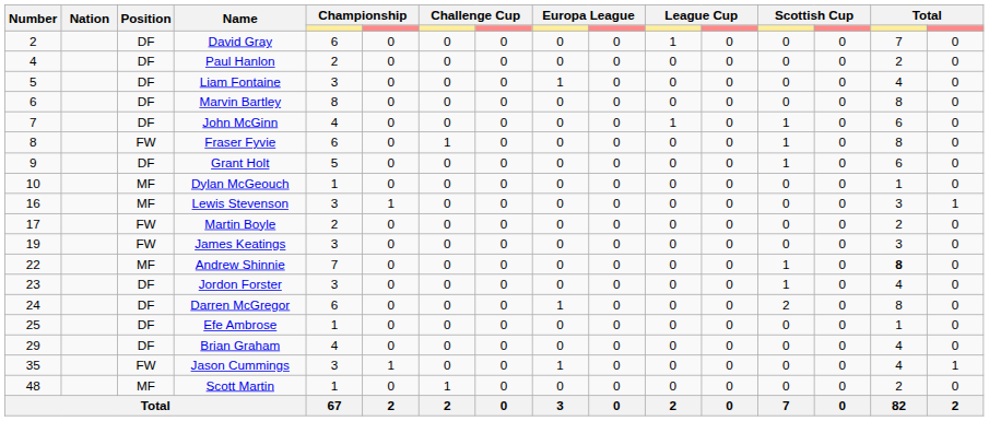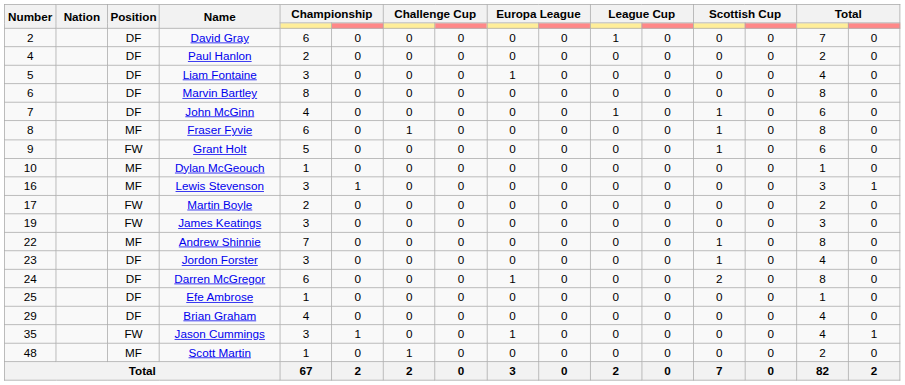 <table class="wikitable" style="font-size: 95%; text-align: center;">
 <tr>
 <th rowspan=2 width=60>Number</th>
 <th rowspan=2 width=60>Nation</th>
 <th rowspan=2 width=60>Position</th>
 <th rowspan=2 width=150>Name</th>
 <th colspan=2>Championship</th>
 <th colspan=2>Challenge Cup</th>
 <th colspan=2>Europa League</th>
 <th colspan=2>League Cup</th>
 <th colspan=2>Scottish Cup</th>
 <th colspan=2>Total</th>
 </tr>
 <tr>
 <th style="width:60px; background:#fe9;"></th>
 <th style="width:60px; background:#ff8888;"></th>
 <th style="width:60px; background:#fe9;"></th>
 <th style="width:60px; background:#ff8888;"></th>
 <th style="width:60px; background:#fe9;"></th>
 <th style="width:60px; background:#ff8888;"></th>
 <th style="width:60px; background:#fe9;"></th>
 <th style="width:60px; background:#ff8888;"></th>
 <th style="width:60px; background:#fe9;"></th>
 <th style="width:60px; background:#ff8888;"></th>
 <th style="width:60px; background:#fe9;"></th>
 <th style="width:60px; background:#ff8888;"></th>
 </tr>
 <tr>
 <td>2</td>
 <td></td>
 <td>DF</td>
 <td><a href='#'>David Gray</a></td>
 <td>6</td>
 <td>0</td>
 <td>0</td>
 <td>0</td>
 <td>0</td>
 <td>0</td>
 <td>1</td>
 <td>0</td>
 <td>0</td>
 <td>0</td>
 <td>7</td>
 <td>0</td>
 </tr>
 <tr>
 <td>4</td>
 <td></td>
 <td>DF</td>
 <td><a href='#'>Paul Hanlon</a></td>
 <td>2</td>
 <td>0</td>
 <td>0</td>
 <td>0</td>
 <td>0</td>
 <td>0</td>
 <td>0</td>
 <td>0</td>
 <td>0</td>
 <td>0</td>
 <td>2</td>
 <td>0</td>
 </tr>
 <tr>
 <td>5</td>
 <td></td>
 <td>DF</td>
 <td><a href='#'>Liam Fontaine</a></td>
 <td>3</td>
 <td>0</td>
 <td>0</td>
 <td>0</td>
 <td>1</td>
 <td>0</td>
 <td>0</td>
 <td>0</td>
 <td>0</td>
 <td>0</td>
 <td>4</td>
 <td>0</td>
 </tr>
 <tr>
 <td>6</td>
 <td></td>
 <td>DF</td>
 <td><a href='#'>Marvin Bartley</a></td>
 <td>8</td>
 <td>0</td>
 <td>0</td>
 <td>0</td>
 <td>0</td>
 <td>0</td>
 <td>0</td>
 <td>0</td>
 <td>0</td>
 <td>0</td>
 <td>8</td>
 <td>0</td>
 </tr>
 <tr>
 <td>7</td>
 <td></td>
 <td>DF</td>
 <td><a href='#'>John McGinn</a></td>
 <td>4</td>
 <td>0</td>
 <td>0</td>
 <td>0</td>
 <td>0</td>
 <td>0</td>
 <td>1</td>
 <td>0</td>
 <td>1</td>
 <td>0</td>
 <td>6</td>
 <td>0</td>
 </tr>
 <tr>
 <td>8</td>
 <td></td>
-<td>FW</td>
+<td>MF</td>
 <td><a href='#'>Fraser Fyvie</a></td>
 <td>6</td>
 <td>0</td>
 <td>1</td>
 <td>0</td>
 <td>0</td>
 <td>0</td>
 <td>0</td>
 <td>0</td>
 <td>1</td>
 <td>0</td>
 <td>8</td>
 <td>0</td>
 </tr>
 <tr>
 <td>9</td>
 <td></td>
-<td>DF</td>
+<td>FW</td>
 <td><a href='#'>Grant Holt</a></td>
 <td>5</td>
 <td>0</td>
 <td>0</td>
 <td>0</td>
 <td>0</td>
 <td>0</td>
 <td>0</td>
 <td>0</td>
 <td>1</td>
 <td>0</td>
 <td>6</td>
 <td>0</td>
 </tr>
 <tr>
 <td>10</td>
 <td></td>
 <td>MF</td>
 <td><a href='#'>Dylan McGeouch</a></td>
 <td>1</td>
 <td>0</td>
 <td>0</td>
 <td>0</td>
 <td>0</td>
 <td>0</td>
 <td>0</td>
 <td>0</td>
 <td>0</td>
 <td>0</td>
 <td>1</td>
 <td>0</td>
 </tr>
 <tr>
 <td>16</td>
 <td></td>
 <td>MF</td>
 <td><a href='#'>Lewis Stevenson</a></td>
 <td>3</td>
 <td>1</td>
 <td>0</td>
 <td>0</td>
 <td>0</td>
 <td>0</td>
 <td>0</td>
 <td>0</td>
 <td>0</td>
 <td>0</td>
 <td>3</td>
 <td>1</td>
 </tr>
 <tr>
 <td>17</td>
 <td></td>
 <td>FW</td>
 <td><a href='#'>Martin Boyle</a></td>
 <td>2</td>
 <td>0</td>
 <td>0</td>
 <td>0</td>
 <td>0</td>
 <td>0</td>
 <td>0</td>
 <td>0</td>
 <td>0</td>
 <td>0</td>
 <td>2</td>
 <td>0</td>
 </tr>
 <tr>
 <td>19</td>
 <td></td>
 <td>FW</td>
 <td><a href='#'>James Keatings</a></td>
 <td>3</td>
 <td>0</td>
 <td>0</td>
 <td>0</td>
 <td>0</td>
 <td>0</td>
 <td>0</td>
 <td>0</td>
 <td>0</td>
 <td>0</td>
 <td>3</td>
 <td>0</td>
 </tr>
 <tr>
 <td>22</td>
 <td></td>
 <td>MF</td>
 <td><a href='#'>Andrew Shinnie</a></td>
 <td>7</td>
 <td>0</td>
 <td>0</td>
 <td>0</td>
 <td>0</td>
 <td>0</td>
 <td>0</td>
 <td>0</td>
 <td>1</td>
 <td>0</td>
-<td><strong>8</strong></td>
+<td>8</td>
 <td>0</td>
 </tr>
 <tr>
 <td>23</td>
 <td></td>
 <td>DF</td>
 <td><a href='#'>Jordon Forster</a></td>
 <td>3</td>
 <td>0</td>
 <td>0</td>
 <td>0</td>
 <td>0</td>
 <td>0</td>
 <td>0</td>
 <td>0</td>
 <td>1</td>
 <td>0</td>
 <td>4</td>
 <td>0</td>
 </tr>
 <tr>
 <td>24</td>
 <td></td>
 <td>DF</td>
 <td><a href='#'>Darren McGregor</a></td>
 <td>6</td>
 <td>0</td>
 <td>0</td>
 <td>0</td>
 <td>1</td>
 <td>0</td>
 <td>0</td>
 <td>0</td>
 <td>2</td>
 <td>0</td>
 <td>8</td>
 <td>0</td>
 </tr>
 <tr>
 <td>25</td>
 <td></td>
 <td>DF</td>
 <td><a href='#'>Efe Ambrose</a></td>
 <td>1</td>
 <td>0</td>
 <td>0</td>
 <td>0</td>
 <td>0</td>
 <td>0</td>
 <td>0</td>
 <td>0</td>
 <td>0</td>
 <td>0</td>
 <td>1</td>
 <td>0</td>
 </tr>
 <tr>
 <td>29</td>
 <td></td>
 <td>DF</td>
 <td><a href='#'>Brian Graham</a></td>
 <td>4</td>
 <td>0</td>
 <td>0</td>
 <td>0</td>
 <td>0</td>
 <td>0</td>
 <td>0</td>
 <td>0</td>
 <td>0</td>
 <td>0</td>
 <td>4</td>
 <td>0</td>
 </tr>
 <tr>
 <td>35</td>
 <td></td>
 <td>FW</td>
 <td><a href='#'>Jason Cummings</a></td>
 <td>3</td>
 <td>1</td>
 <td>0</td>
 <td>0</td>
 <td>1</td>
 <td>0</td>
 <td>0</td>
 <td>0</td>
 <td>0</td>
 <td>0</td>
 <td>4</td>
 <td>1</td>
 </tr>
 <tr>
 <td>48</td>
 <td></td>
 <td>MF</td>
 <td><a href='#'>Scott Martin</a></td>
 <td>1</td>
 <td>0</td>
 <td>1</td>
 <td>0</td>
 <td>0</td>
 <td>0</td>
 <td>0</td>
 <td>0</td>
 <td>0</td>
 <td>0</td>
 <td>2</td>
 <td>0</td>
 </tr>
 <tr>
 <th colspan=4>Total</th>
 <th>67</th>
 <th>2</th>
 <th>2</th>
 <th>0</th>
 <th>3</th>
 <th>0</th>
 <th>2</th>
 <th>0</th>
 <th>7</th>
 <th>0</th>
 <th>82</th>
 <th>2</th>
 </tr>
 </table>
